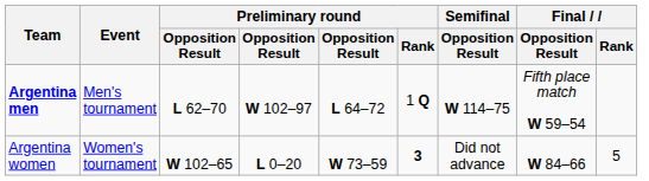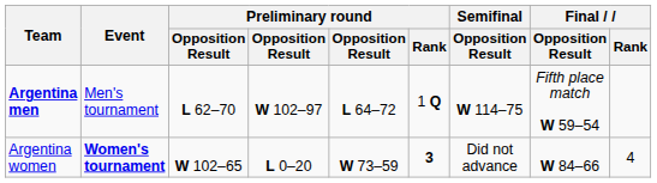 <table class="wikitable" style="font-size:90%;text-align:center">
 <tr>
 <th rowspan=2>Team</th>
 <th rowspan=2>Event</th>
 <th colspan=4>Preliminary round</th>
 <th>Semifinal</th>
 <th colspan=2>Final /  / </th>
 </tr>
 <tr style=font-size:95%>
 <th>Opposition<br>Result</th>
 <th>Opposition<br>Result</th>
 <th>Opposition<br>Result</th>
 <th>Rank</th>
 <th>Opposition<br>Result</th>
 <th>Opposition<br>Result</th>
 <th>Rank</th>
 </tr>
 <tr>
 <td style="text-align:left"><strong><a href='#'>Argentina men</a></strong></td>
 <td style="text-align:left"><a href='#'>Men's tournament</a></td>
 <td><br><strong>L</strong> 62–70</td>
 <td><br><strong>W</strong> 102–97</td>
 <td><br><strong>L</strong> 64–72</td>
 <td>1 <strong>Q</strong></td>
 <td><br><strong>W</strong> 114–75</td>
 <td><em>Fifth place match</em><br><br><strong>W</strong> 59–54</td>
 <td></td>
 </tr>
 <tr>
 <td style="text-align:left"><a href='#'>Argentina women</a></td>
-<td style="text-align:left"><a href='#'>Women's tournament</a></td>
+<td style="text-align:left"><strong><a href='#'>Women's tournament</a></strong></td>
 <td><br><strong>W</strong> 102–65</td>
 <td><br><strong>L</strong> 0–20</td>
 <td><br><strong>W</strong> 73–59</td>
 <td><strong>3</strong></td>
 <td>Did not advance</td>
 <td><br><strong>W</strong> 84–66</td>
-<td>5</td>
+<td>4</td>
 </tr>
 </table>
